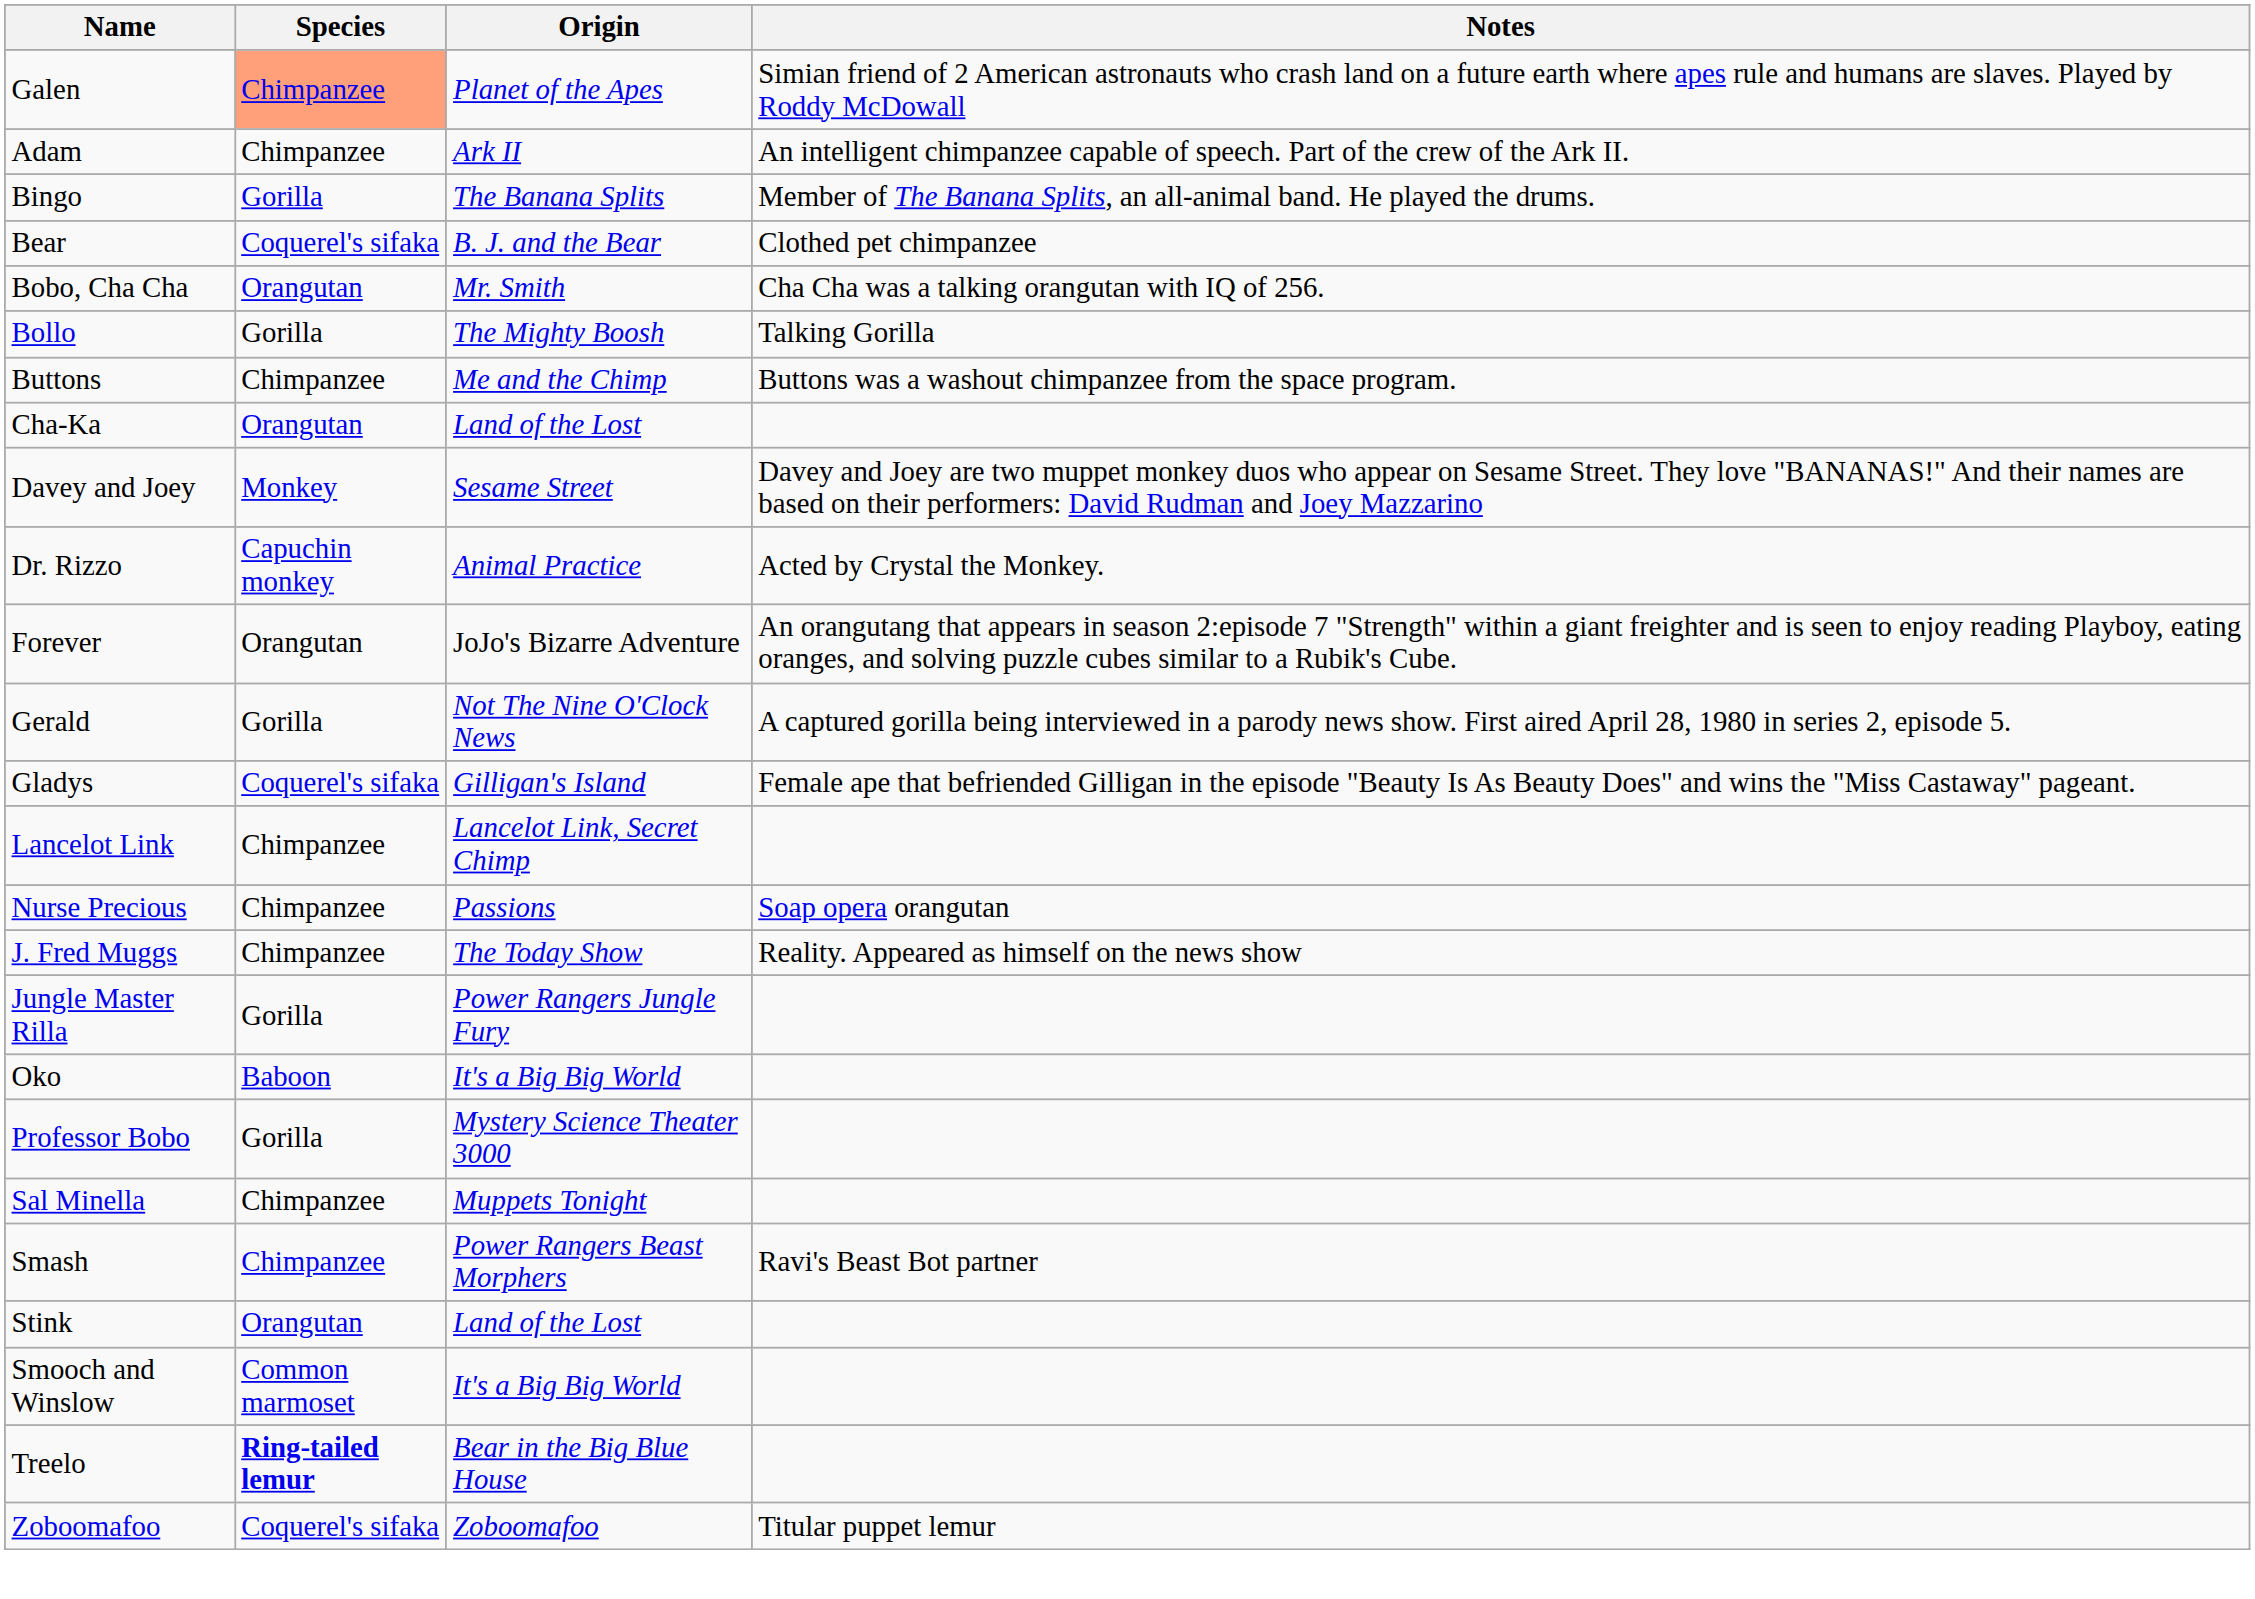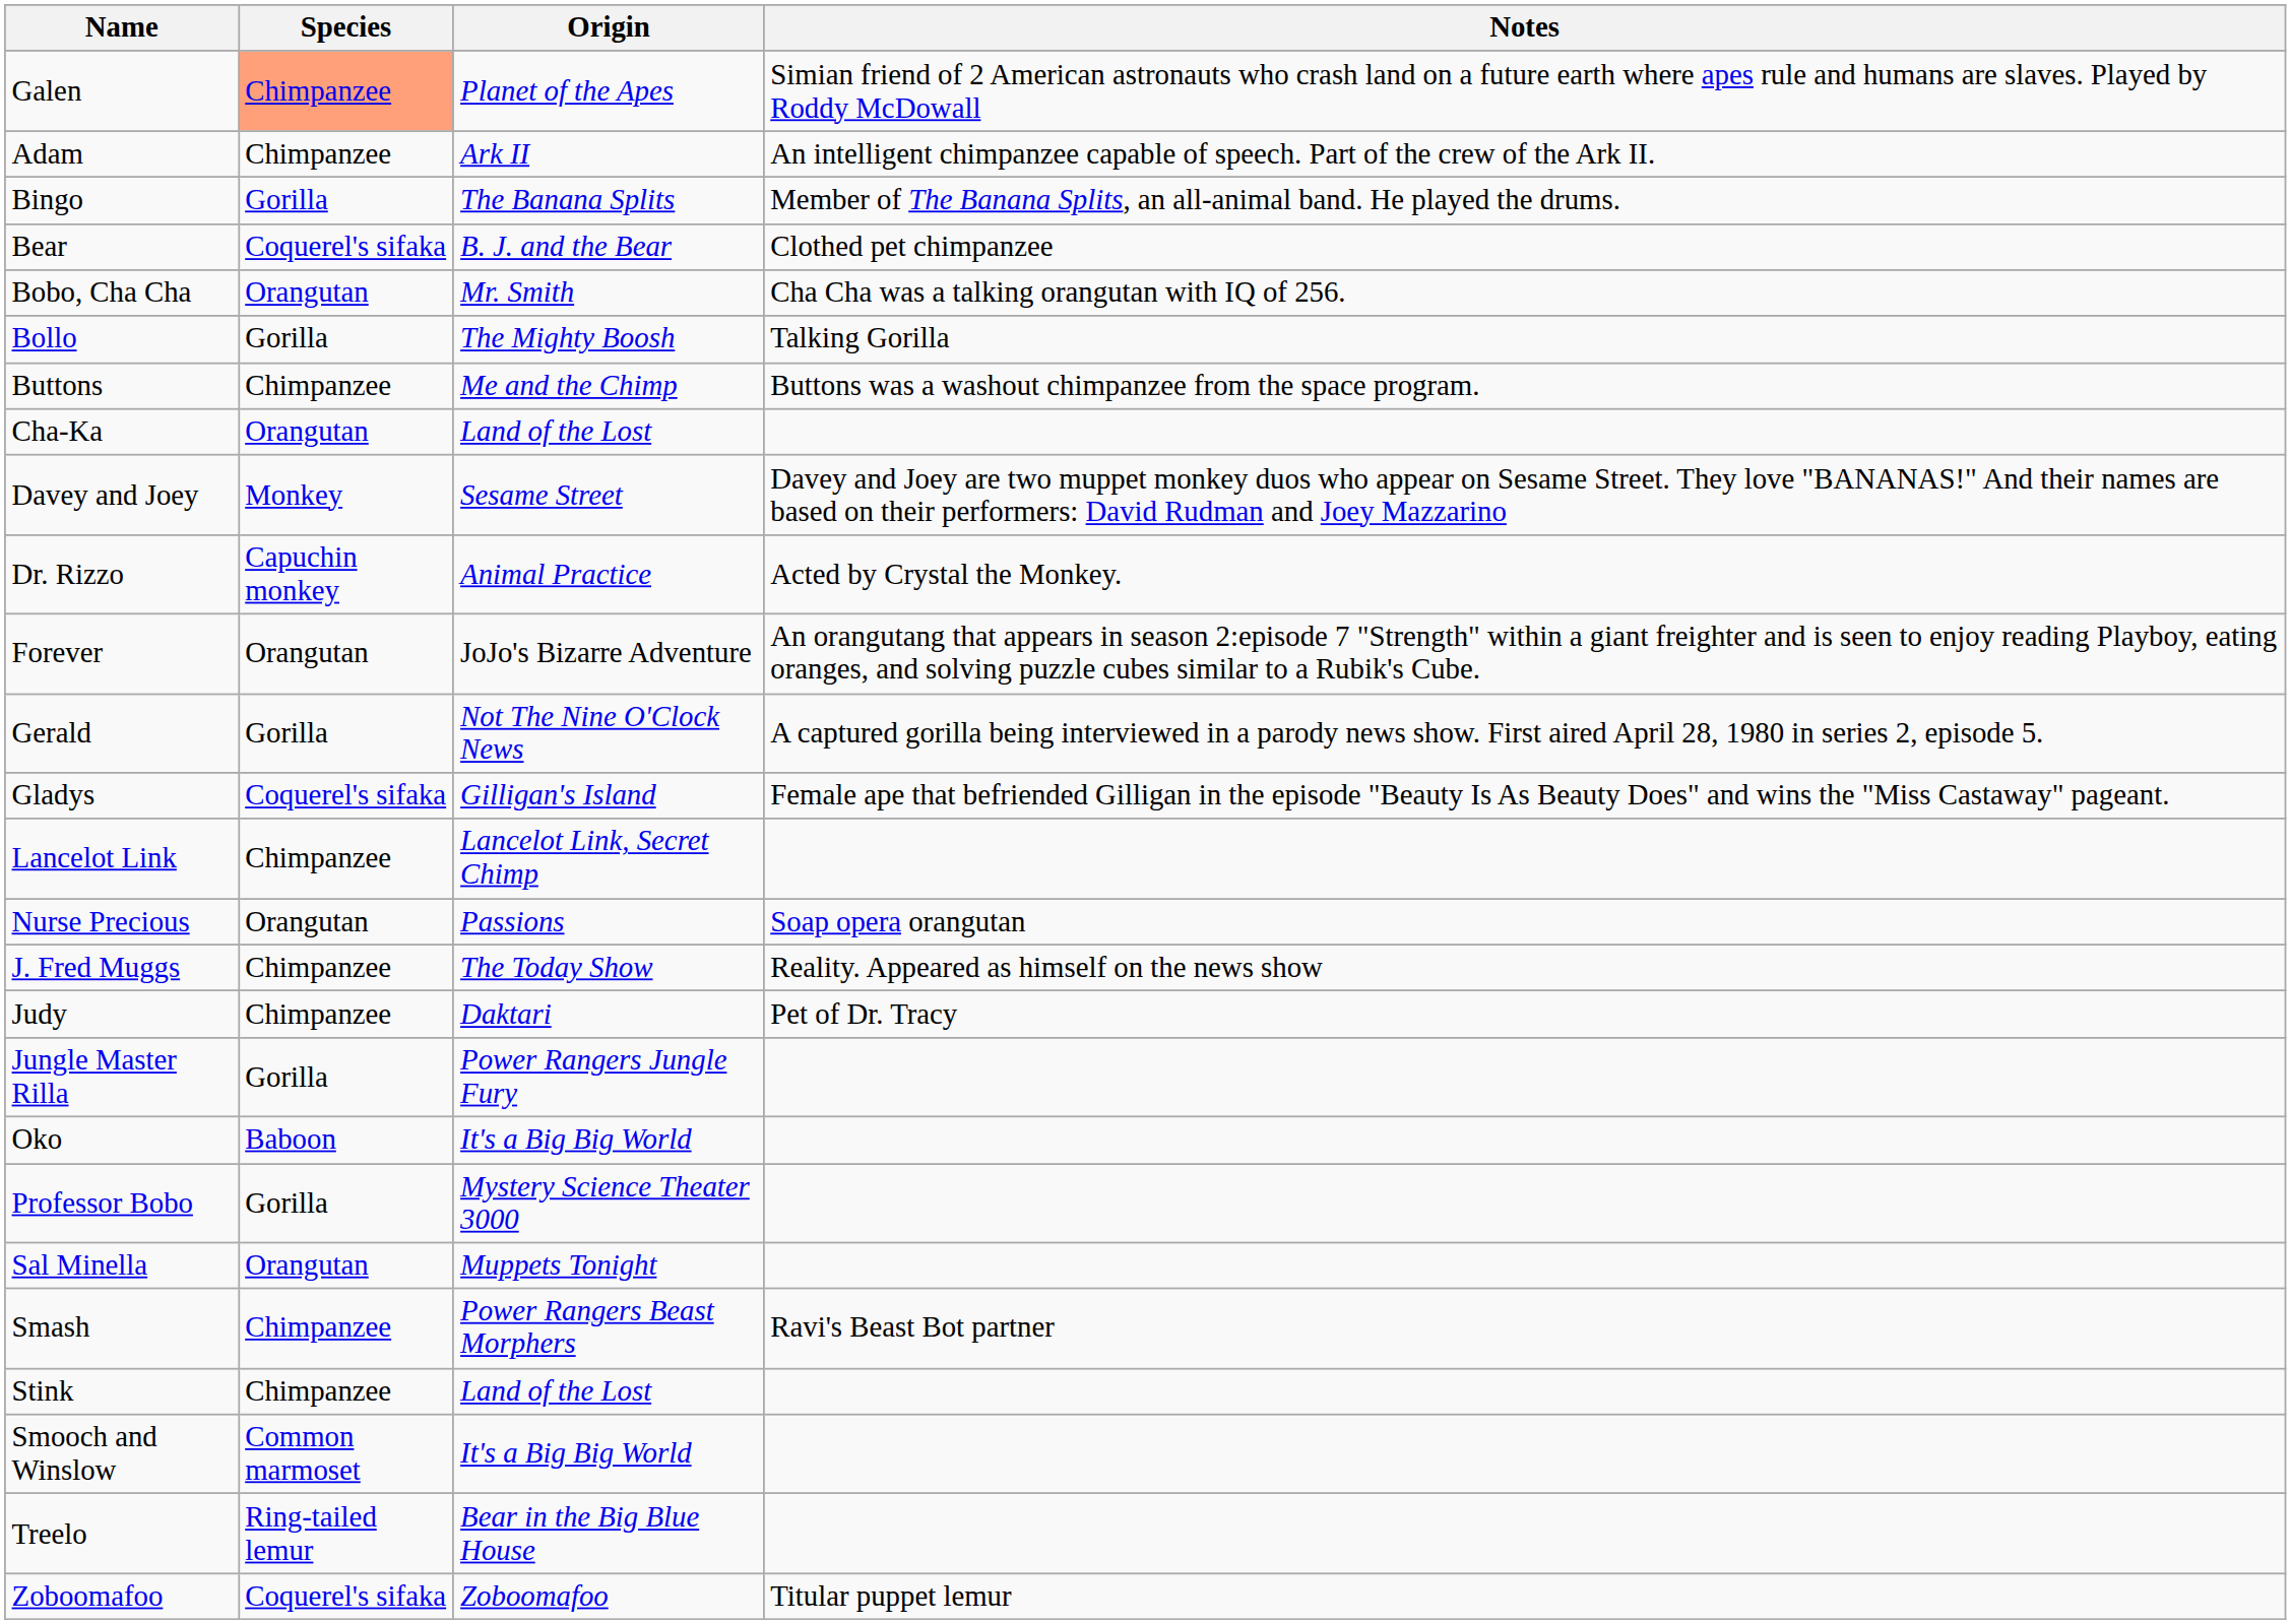 <table class="wikitable sortable">
 <tr>
 <th>Name</th>
 <th>Species</th>
 <th>Origin</th>
 <th>Notes</th>
 </tr>
 <tr>
 <td>Galen</td>
 <td style="background: lightsalmon;"><a href='#'>Chimpanzee</a></td>
 <td><em><a href='#'>Planet of the Apes</a></em></td>
 <td>Simian friend of 2 American astronauts who crash land on a future earth where <a href='#'>apes</a> rule and humans are slaves. Played by <a href='#'>Roddy McDowall</a></td>
 </tr>
 <tr>
 <td>Adam</td>
 <td>Chimpanzee</td>
 <td><em><a href='#'>Ark II</a></em></td>
 <td>An intelligent chimpanzee capable of speech. Part of the crew of the Ark II.</td>
 </tr>
 <tr>
 <td>Bingo</td>
 <td><a href='#'>Gorilla</a></td>
 <td><em><a href='#'>The Banana Splits</a></em></td>
 <td>Member of <em><a href='#'>The Banana Splits</a></em>, an all-animal band. He played the drums.</td>
 </tr>
 <tr>
 <td>Bear</td>
 <td><a href='#'>Coquerel's sifaka</a></td>
 <td><em><a href='#'>B. J. and the Bear</a></em></td>
 <td>Clothed pet chimpanzee</td>
 </tr>
 <tr>
 <td>Bobo, Cha Cha</td>
 <td><a href='#'>Orangutan</a></td>
 <td><em><a href='#'>Mr. Smith</a></em></td>
 <td>Cha Cha was a talking orangutan with IQ of 256.</td>
 </tr>
 <tr>
 <td><a href='#'>Bollo</a></td>
 <td>Gorilla</td>
 <td><em><a href='#'>The Mighty Boosh</a></em></td>
 <td>Talking Gorilla</td>
 </tr>
 <tr>
 <td>Buttons</td>
 <td>Chimpanzee</td>
 <td><em><a href='#'>Me and the Chimp</a></em></td>
 <td>Buttons was a washout chimpanzee from the space program.</td>
 </tr>
 <tr>
 <td>Cha-Ka</td>
 <td><a href='#'>Orangutan</a></td>
 <td><em><a href='#'>Land of the Lost</a></em></td>
 </tr>
 <tr>
 <td>Davey and Joey</td>
 <td><a href='#'>Monkey</a></td>
 <td><em><a href='#'>Sesame Street</a></em></td>
 <td>Davey and Joey are two muppet monkey duos who appear on Sesame Street. They love "BANANAS!" And their names are based on their performers: <a href='#'>David Rudman</a> and <a href='#'>Joey Mazzarino</a></td>
 </tr>
 <tr>
 <td>Dr. Rizzo</td>
 <td><a href='#'>Capuchin monkey</a></td>
 <td><em><a href='#'>Animal Practice</a></em></td>
 <td>Acted by Crystal the Monkey.</td>
 </tr>
 <tr>
 <td>Forever</td>
 <td>Orangutan</td>
 <td>JoJo's Bizarre Adventure</td>
 <td>An orangutang that appears in season 2:episode 7 "Strength"  within a giant freighter and is seen to enjoy reading Playboy, eating oranges, and solving puzzle cubes similar to a Rubik's Cube.</td>
 </tr>
 <tr>
 <td>Gerald</td>
 <td>Gorilla</td>
 <td><em><a href='#'>Not The Nine O'Clock News</a></em></td>
 <td>A captured gorilla being interviewed in a parody news show. First aired April 28, 1980 in series 2, episode 5.</td>
 </tr>
 <tr>
 <td>Gladys</td>
 <td><a href='#'>Coquerel's sifaka</a></td>
 <td><em><a href='#'>Gilligan's Island</a></em></td>
 <td>Female ape that befriended Gilligan in the episode "Beauty Is As Beauty Does" and wins the "Miss Castaway" pageant.</td>
 </tr>
 <tr>
 <td><a href='#'>Lancelot Link</a></td>
 <td>Chimpanzee</td>
 <td><em><a href='#'>Lancelot Link, Secret Chimp</a></em></td>
 <td></td>
 </tr>
 <tr>
 <td><a href='#'>Nurse Precious</a></td>
-<td>Chimpanzee</td>
+<td>Orangutan</td>
 <td><em><a href='#'>Passions</a></em></td>
 <td><a href='#'>Soap opera</a> orangutan</td>
 </tr>
 <tr>
 <td><a href='#'>J. Fred Muggs</a></td>
 <td>Chimpanzee</td>
 <td><em><a href='#'>The Today Show</a></em></td>
 <td>Reality. Appeared as himself on the news show</td>
+</tr>
+<tr>
+<td>Judy</td>
+<td>Chimpanzee</td>
+<td><em><a href='#'>Daktari</a></em></td>
+<td>Pet of Dr. Tracy</td>
 </tr>
 <tr>
 <td><a href='#'>Jungle Master Rilla</a></td>
 <td>Gorilla</td>
 <td><em><a href='#'>Power Rangers Jungle Fury</a></em></td>
 <td></td>
 </tr>
 <tr>
 <td>Oko</td>
 <td><a href='#'>Baboon</a></td>
 <td><em><a href='#'>It's a Big Big World</a></em></td>
 <td></td>
 </tr>
 <tr>
 <td><a href='#'>Professor Bobo</a></td>
 <td>Gorilla</td>
 <td><em><a href='#'>Mystery Science Theater 3000</a></em></td>
 <td></td>
 </tr>
 <tr>
 <td><a href='#'>Sal Minella</a></td>
-<td>Chimpanzee</td>
+<td><a href='#'>Orangutan</a></td>
 <td><em><a href='#'>Muppets Tonight</a></em></td>
 <td></td>
 </tr>
 <tr>
 <td>Smash</td>
 <td><a href='#'>Chimpanzee</a></td>
 <td><em><a href='#'>Power Rangers Beast Morphers</a></em></td>
 <td>Ravi's Beast Bot partner</td>
 </tr>
 <tr>
 <td>Stink</td>
-<td><a href='#'>Orangutan</a></td>
+<td>Chimpanzee</td>
 <td><em><a href='#'>Land of the Lost</a></em></td>
 <td></td>
 </tr>
 <tr>
 <td>Smooch and Winslow</td>
 <td><a href='#'>Common marmoset</a></td>
 <td><em><a href='#'>It's a Big Big World</a></em></td>
 <td></td>
 </tr>
 <tr>
 <td>Treelo</td>
-<td><strong><a href='#'>Ring-tailed lemur</a></strong></td>
+<td><a href='#'>Ring-tailed lemur</a></td>
 <td><em><a href='#'>Bear in the Big Blue House</a></em></td>
 </tr>
 <tr>
 <td><a href='#'>Zoboomafoo</a></td>
 <td><a href='#'>Coquerel's sifaka</a></td>
 <td><em><a href='#'>Zoboomafoo</a></em></td>
 <td>Titular puppet lemur</td>
 </tr>
 </table>
